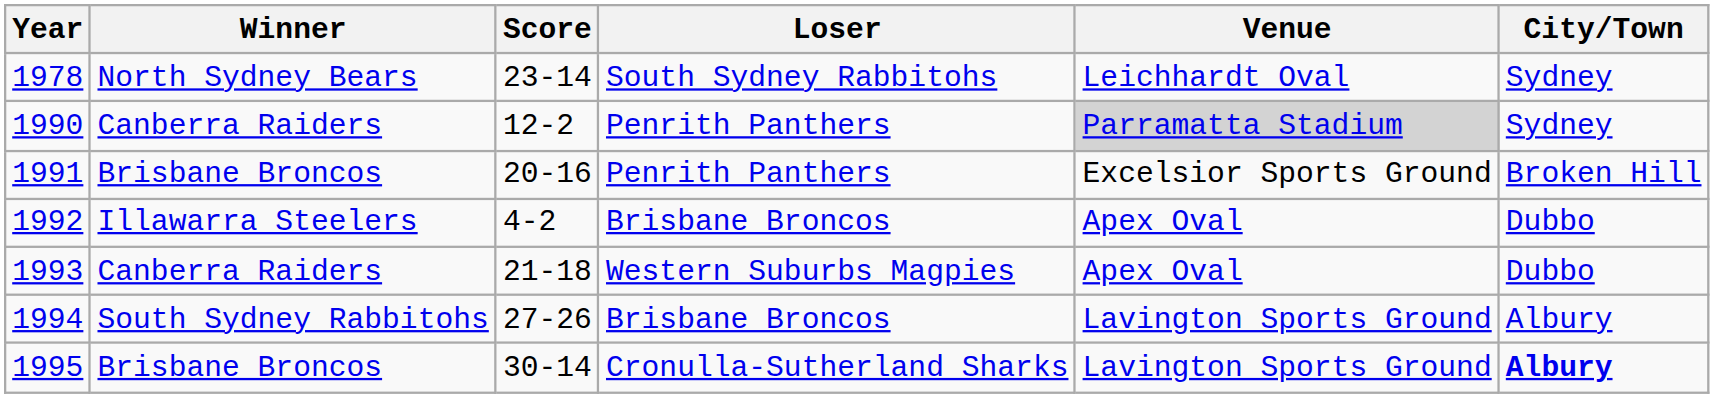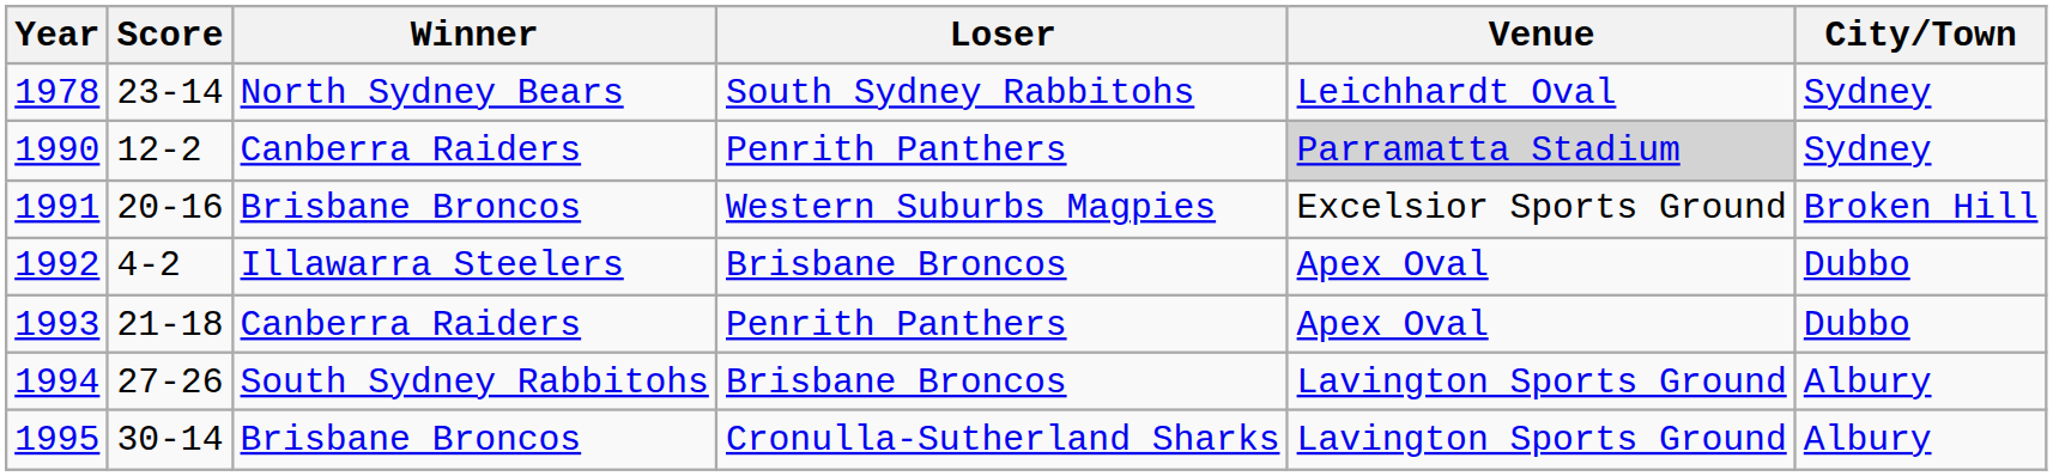 <table class="wikitable">
 <tr>
 <th>Year</th>
+<th>Score</th>
 <th>Winner</th>
-<th>Score</th>
 <th>Loser</th>
 <th>Venue</th>
 <th>City/Town</th>
 </tr>
 <tr>
 <td><a href='#'>1978</a></td>
+<td>23-14</td>
 <td> <a href='#'>North Sydney Bears</a></td>
-<td>23-14</td>
 <td> <a href='#'>South Sydney Rabbitohs</a></td>
 <td><a href='#'>Leichhardt Oval</a></td>
 <td><a href='#'>Sydney</a></td>
 </tr>
 <tr>
 <td><a href='#'>1990</a></td>
+<td>12-2</td>
 <td> <a href='#'>Canberra Raiders</a></td>
-<td>12-2</td>
 <td> <a href='#'>Penrith Panthers</a></td>
 <td style="background: lightgrey;"><a href='#'>Parramatta Stadium</a></td>
 <td><a href='#'>Sydney</a></td>
 </tr>
 <tr>
 <td><a href='#'>1991</a></td>
+<td>20-16</td>
 <td> <a href='#'>Brisbane Broncos</a></td>
-<td>20-16</td>
-<td> <a href='#'>Penrith Panthers</a></td>
+<td> <a href='#'>Western Suburbs Magpies</a></td>
 <td>Excelsior Sports Ground</td>
 <td><a href='#'>Broken Hill</a></td>
 </tr>
 <tr>
 <td><a href='#'>1992</a></td>
+<td>4-2</td>
 <td> <a href='#'>Illawarra Steelers</a></td>
-<td>4-2</td>
 <td> <a href='#'>Brisbane Broncos</a></td>
 <td><a href='#'>Apex Oval</a></td>
 <td><a href='#'>Dubbo</a></td>
 </tr>
 <tr>
 <td><a href='#'>1993</a></td>
+<td>21-18</td>
 <td> <a href='#'>Canberra Raiders</a></td>
-<td>21-18</td>
-<td> <a href='#'>Western Suburbs Magpies</a></td>
+<td> <a href='#'>Penrith Panthers</a></td>
 <td><a href='#'>Apex Oval</a></td>
 <td><a href='#'>Dubbo</a></td>
 </tr>
 <tr>
 <td><a href='#'>1994</a></td>
+<td>27-26</td>
 <td> <a href='#'>South Sydney Rabbitohs</a></td>
-<td>27-26</td>
 <td> <a href='#'>Brisbane Broncos</a></td>
 <td><a href='#'>Lavington Sports Ground</a></td>
 <td><a href='#'>Albury</a></td>
 </tr>
 <tr>
 <td><a href='#'>1995</a></td>
+<td>30-14</td>
 <td> <a href='#'>Brisbane Broncos</a></td>
-<td>30-14</td>
 <td> <a href='#'>Cronulla-Sutherland Sharks</a></td>
 <td><a href='#'>Lavington Sports Ground</a></td>
-<td><strong><a href='#'>Albury</a></strong></td>
+<td><a href='#'>Albury</a></td>
 </tr>
 </table>
